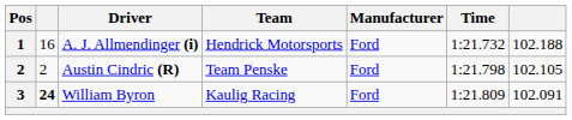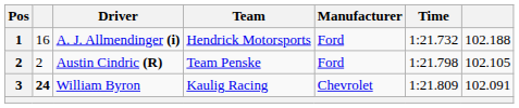 <table class="wikitable" style="font-size:95%">
 <tr>
 <th>Pos</th>
 <th></th>
 <th>Driver</th>
 <th>Team</th>
 <th>Manufacturer</th>
 <th>Time</th>
 <th></th>
 </tr>
 <tr>
 <th>1</th>
 <td>16</td>
 <td><a href='#'>A. J. Allmendinger</a> <strong>(i)</strong></td>
 <td><a href='#'>Hendrick Motorsports</a></td>
 <td><a href='#'>Ford</a></td>
 <td>1:21.732</td>
 <td>102.188</td>
 </tr>
 <tr>
 <th>2</th>
 <td>2</td>
 <td><a href='#'>Austin Cindric</a> <strong>(R)</strong></td>
 <td><a href='#'>Team Penske</a></td>
 <td><a href='#'>Ford</a></td>
 <td>1:21.798</td>
 <td>102.105</td>
 </tr>
 <tr>
 <th>3</th>
 <td><strong>24</strong></td>
 <td><a href='#'>William Byron</a></td>
 <td><a href='#'>Kaulig Racing</a></td>
-<td><a href='#'>Ford</a></td>
+<td><a href='#'>Chevrolet</a></td>
 <td>1:21.809</td>
 <td>102.091</td>
 </tr>
 <tr>
 <th colspan="7"></th>
 </tr>
 </table>
